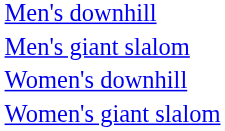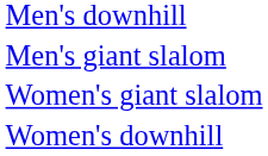 <table>
 <tr>
 <td><a href='#'>Men's downhill</a></td>
 <td></td>
 <td></td>
 <td></td>
 </tr>
 <tr>
 <td><a href='#'>Men's giant slalom</a></td>
 <td></td>
 <td></td>
 <td></td>
 </tr>
 <tr>
+<td><a href='#'>Women's giant slalom</a></td>
+<td></td>
+<td></td>
+<td></td>
+</tr>
+<tr>
 <td><a href='#'>Women's downhill</a></td>
 <td></td>
 <td></td>
 <td></td>
 </tr>
-<tr>
-<td><a href='#'>Women's giant slalom</a></td>
-<td></td>
-<td></td>
-<td></td>
-</tr>
 </table>
